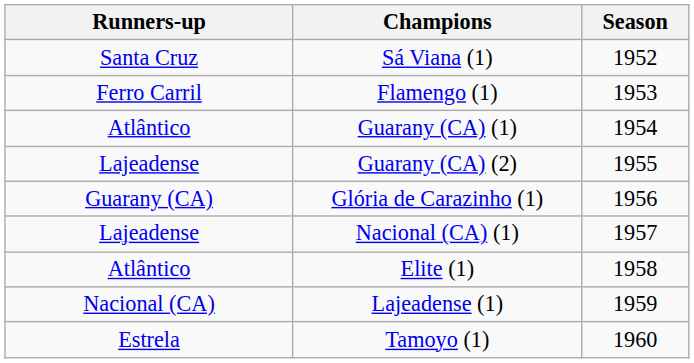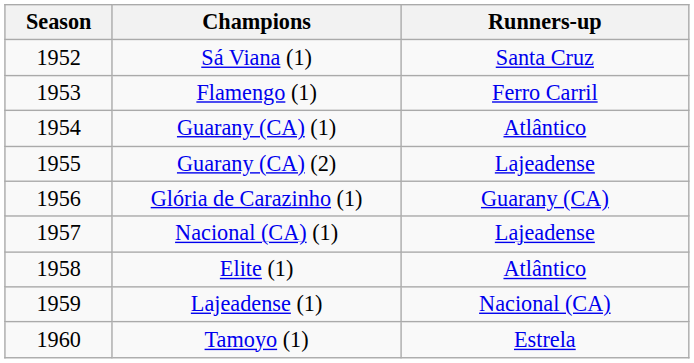 <table class="wikitable" style="text-align:center; margin-left:1em;">
 <tr>
+<th style="width:70px">Season</th>
+<th style="width:200px">Champions</th>
 <th style="width:200px">Runners-up</th>
-<th style="width:200px">Champions</th>
-<th style="width:70px">Season</th>
 </tr>
 <tr>
+<td>1952</td>
+<td><a href='#'>Sá Viana</a> (1)</td>
 <td><a href='#'>Santa Cruz</a></td>
-<td><a href='#'>Sá Viana</a> (1)</td>
-<td>1952</td>
 </tr>
 <tr>
+<td>1953</td>
+<td><a href='#'>Flamengo</a> (1)</td>
 <td><a href='#'>Ferro Carril</a></td>
-<td><a href='#'>Flamengo</a> (1)</td>
-<td>1953</td>
 </tr>
 <tr>
+<td>1954</td>
+<td><a href='#'>Guarany (CA)</a> (1)</td>
 <td><a href='#'>Atlântico</a></td>
-<td><a href='#'>Guarany (CA)</a> (1)</td>
-<td>1954</td>
 </tr>
 <tr>
+<td>1955</td>
+<td><a href='#'>Guarany (CA)</a> (2)</td>
 <td><a href='#'>Lajeadense</a></td>
-<td><a href='#'>Guarany (CA)</a> (2)</td>
-<td>1955</td>
 </tr>
 <tr>
+<td>1956</td>
+<td><a href='#'>Glória de Carazinho</a> (1)</td>
 <td><a href='#'>Guarany (CA)</a></td>
-<td><a href='#'>Glória de Carazinho</a> (1)</td>
-<td>1956</td>
 </tr>
 <tr>
+<td>1957</td>
+<td><a href='#'>Nacional (CA)</a> (1)</td>
 <td><a href='#'>Lajeadense</a></td>
-<td><a href='#'>Nacional (CA)</a> (1)</td>
-<td>1957</td>
 </tr>
 <tr>
+<td>1958</td>
+<td><a href='#'>Elite</a> (1)</td>
 <td><a href='#'>Atlântico</a></td>
-<td><a href='#'>Elite</a> (1)</td>
-<td>1958</td>
 </tr>
 <tr>
+<td>1959</td>
+<td><a href='#'>Lajeadense</a> (1)</td>
 <td><a href='#'>Nacional (CA)</a></td>
-<td><a href='#'>Lajeadense</a> (1)</td>
-<td>1959</td>
 </tr>
 <tr>
+<td>1960</td>
+<td><a href='#'>Tamoyo</a> (1)</td>
 <td><a href='#'>Estrela</a></td>
-<td><a href='#'>Tamoyo</a> (1)</td>
-<td>1960</td>
 </tr>
 </table>
